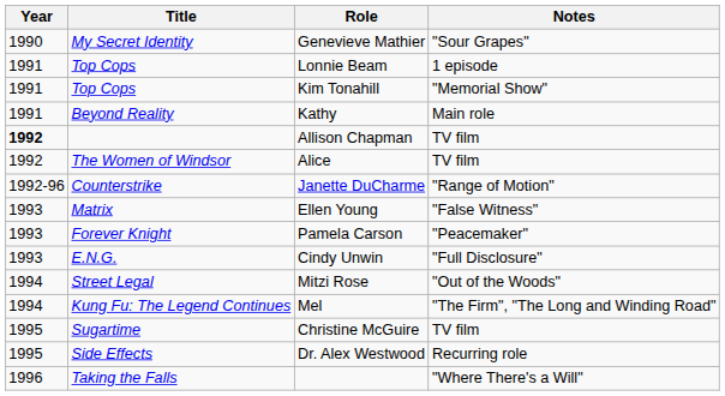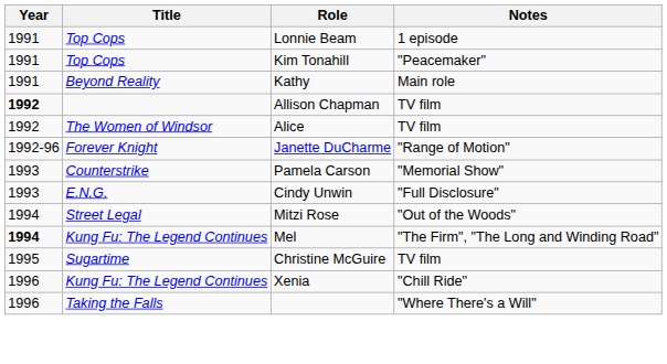 <table class="wikitable sortable">
 <tr>
 <th>Year</th>
 <th>Title</th>
 <th>Role</th>
 <th class="unsortable">Notes</th>
-</tr>
-<tr>
-<td>1990</td>
-<td><em><a href='#'>My Secret Identity</a></em></td>
-<td>Genevieve Mathier</td>
-<td>"Sour Grapes"</td>
 </tr>
 <tr>
 <td>1991</td>
 <td><em><a href='#'>Top Cops</a></em></td>
 <td>Lonnie Beam</td>
 <td>1 episode</td>
 </tr>
 <tr>
 <td>1991</td>
 <td><em><a href='#'>Top Cops</a></em></td>
 <td>Kim Tonahill</td>
-<td>"Memorial Show"</td>
+<td>"Peacemaker"</td>
 </tr>
 <tr>
 <td>1991</td>
 <td><em><a href='#'>Beyond Reality</a></em></td>
 <td>Kathy</td>
 <td>Main role</td>
 </tr>
 <tr>
 <td><strong>1992</strong></td>
 <td><em></em></td>
 <td>Allison Chapman</td>
 <td>TV film</td>
 </tr>
 <tr>
 <td>1992</td>
 <td data-sort-value="Women of Windsor, The"><em><a href='#'>The Women of Windsor</a></em></td>
 <td>Alice</td>
 <td>TV film</td>
 </tr>
 <tr>
 <td>1992-96</td>
-<td><em><a href='#'>Counterstrike</a></em></td>
+<td><em><a href='#'>Forever Knight</a></em></td>
 <td><a href='#'>Janette DuCharme</a></td>
 <td>"Range of Motion"</td>
 </tr>
 <tr>
 <td>1993</td>
-<td><em><a href='#'>Matrix</a></em></td>
-<td>Ellen Young</td>
-<td>"False Witness"</td>
-</tr>
-<tr>
-<td>1993</td>
-<td><em><a href='#'>Forever Knight</a></em></td>
+<td><em><a href='#'>Counterstrike</a></em></td>
 <td>Pamela Carson</td>
-<td>"Peacemaker"</td>
+<td>"Memorial Show"</td>
 </tr>
 <tr>
 <td>1993</td>
 <td><em><a href='#'>E.N.G.</a></em></td>
 <td>Cindy Unwin</td>
 <td>"Full Disclosure"</td>
 </tr>
 <tr>
 <td>1994</td>
 <td><em><a href='#'>Street Legal</a></em></td>
 <td>Mitzi Rose</td>
 <td>"Out of the Woods"</td>
 </tr>
 <tr>
-<td>1994</td>
+<td><strong>1994</strong></td>
 <td><em><a href='#'>Kung Fu: The Legend Continues</a></em></td>
 <td>Mel</td>
 <td>"The Firm", "The Long and Winding Road"</td>
 </tr>
 <tr>
 <td>1995</td>
 <td><em><a href='#'>Sugartime</a></em></td>
 <td>Christine McGuire</td>
 <td>TV film</td>
 </tr>
 <tr>
-<td>1995</td>
-<td><em><a href='#'>Side Effects</a></em></td>
-<td>Dr. Alex Westwood</td>
-<td>Recurring role</td>
+<td>1996</td>
+<td><em><a href='#'>Kung Fu: The Legend Continues</a></em></td>
+<td>Xenia</td>
+<td>"Chill Ride"</td>
 </tr>
 <tr>
 <td>1996</td>
 <td><em><a href='#'>Taking the Falls</a></em></td>
 <td></td>
 <td>"Where There's a Will"</td>
 </tr>
 </table>
